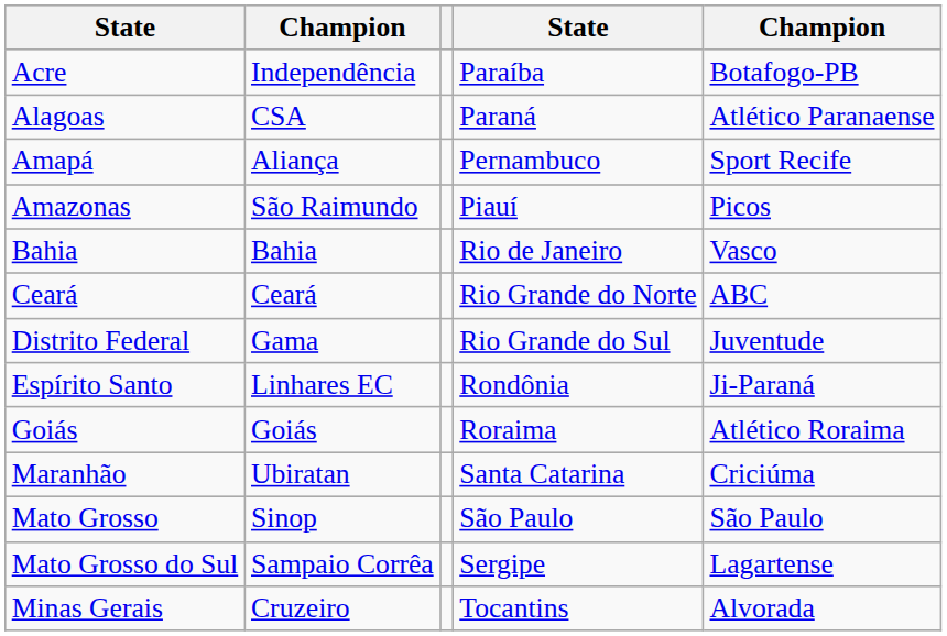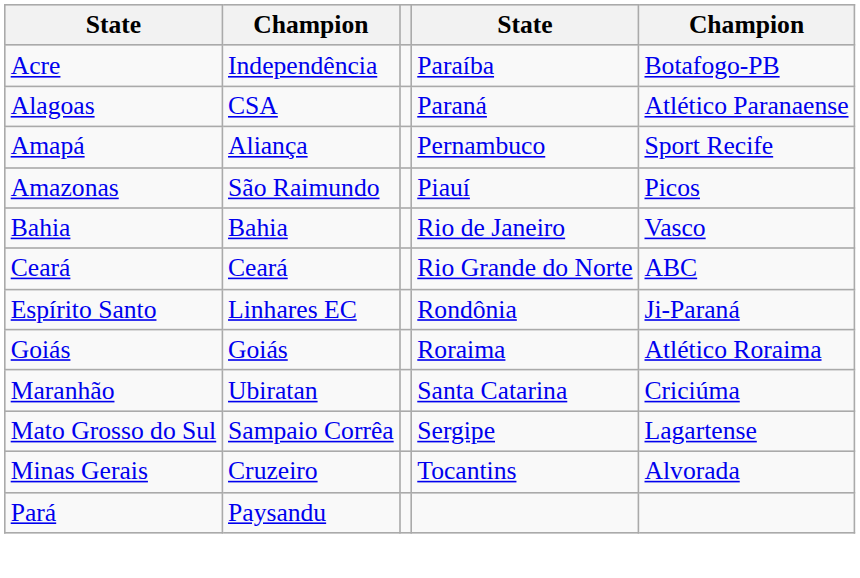 <table class="wikitable">
 <tr>
 <th>State</th>
 <th>Champion</th>
 <th></th>
 <th>State</th>
 <th>Champion</th>
 </tr>
 <tr>
 <td><a href='#'>Acre</a></td>
 <td><a href='#'>Independência</a></td>
 <td></td>
 <td><a href='#'>Paraíba</a></td>
 <td><a href='#'>Botafogo-PB</a></td>
 </tr>
 <tr>
 <td><a href='#'>Alagoas</a></td>
 <td><a href='#'>CSA</a></td>
 <td></td>
 <td><a href='#'>Paraná</a></td>
 <td><a href='#'>Atlético Paranaense</a></td>
 </tr>
 <tr>
 <td><a href='#'>Amapá</a></td>
 <td><a href='#'>Aliança</a></td>
 <td></td>
 <td><a href='#'>Pernambuco</a></td>
 <td><a href='#'>Sport Recife</a></td>
 </tr>
 <tr>
 <td><a href='#'>Amazonas</a></td>
 <td><a href='#'>São Raimundo</a></td>
 <td></td>
 <td><a href='#'>Piauí</a></td>
 <td><a href='#'>Picos</a></td>
 </tr>
 <tr>
 <td><a href='#'>Bahia</a></td>
 <td><a href='#'>Bahia</a></td>
 <td></td>
 <td><a href='#'>Rio de Janeiro</a></td>
 <td><a href='#'>Vasco</a></td>
 </tr>
 <tr>
 <td><a href='#'>Ceará</a></td>
 <td><a href='#'>Ceará</a></td>
 <td></td>
 <td><a href='#'>Rio Grande do Norte</a></td>
 <td><a href='#'>ABC</a></td>
 </tr>
 <tr>
-<td><a href='#'>Distrito Federal</a></td>
-<td><a href='#'>Gama</a></td>
-<td></td>
-<td><a href='#'>Rio Grande do Sul</a></td>
-<td><a href='#'>Juventude</a></td>
-</tr>
-<tr>
 <td><a href='#'>Espírito Santo</a></td>
 <td><a href='#'>Linhares EC</a></td>
 <td></td>
 <td><a href='#'>Rondônia</a></td>
 <td><a href='#'>Ji-Paraná</a></td>
 </tr>
 <tr>
 <td><a href='#'>Goiás</a></td>
 <td><a href='#'>Goiás</a></td>
 <td></td>
 <td><a href='#'>Roraima</a></td>
 <td><a href='#'>Atlético Roraima</a></td>
 </tr>
 <tr>
 <td><a href='#'>Maranhão</a></td>
 <td><a href='#'>Ubiratan</a></td>
 <td></td>
 <td><a href='#'>Santa Catarina</a></td>
 <td><a href='#'>Criciúma</a></td>
 </tr>
 <tr>
-<td><a href='#'>Mato Grosso</a></td>
-<td><a href='#'>Sinop</a></td>
-<td></td>
-<td><a href='#'>São Paulo</a></td>
-<td><a href='#'>São Paulo</a></td>
-</tr>
-<tr>
 <td><a href='#'>Mato Grosso do Sul</a></td>
 <td><a href='#'>Sampaio Corrêa</a></td>
 <td></td>
 <td><a href='#'>Sergipe</a></td>
 <td><a href='#'>Lagartense</a></td>
 </tr>
 <tr>
 <td><a href='#'>Minas Gerais</a></td>
 <td><a href='#'>Cruzeiro</a></td>
 <td></td>
 <td><a href='#'>Tocantins</a></td>
 <td><a href='#'>Alvorada</a></td>
 </tr>
+<tr>
+<td><a href='#'>Pará</a></td>
+<td><a href='#'>Paysandu</a></td>
+<td></td>
+<td></td>
+<td></td>
+</tr>
 </table>
